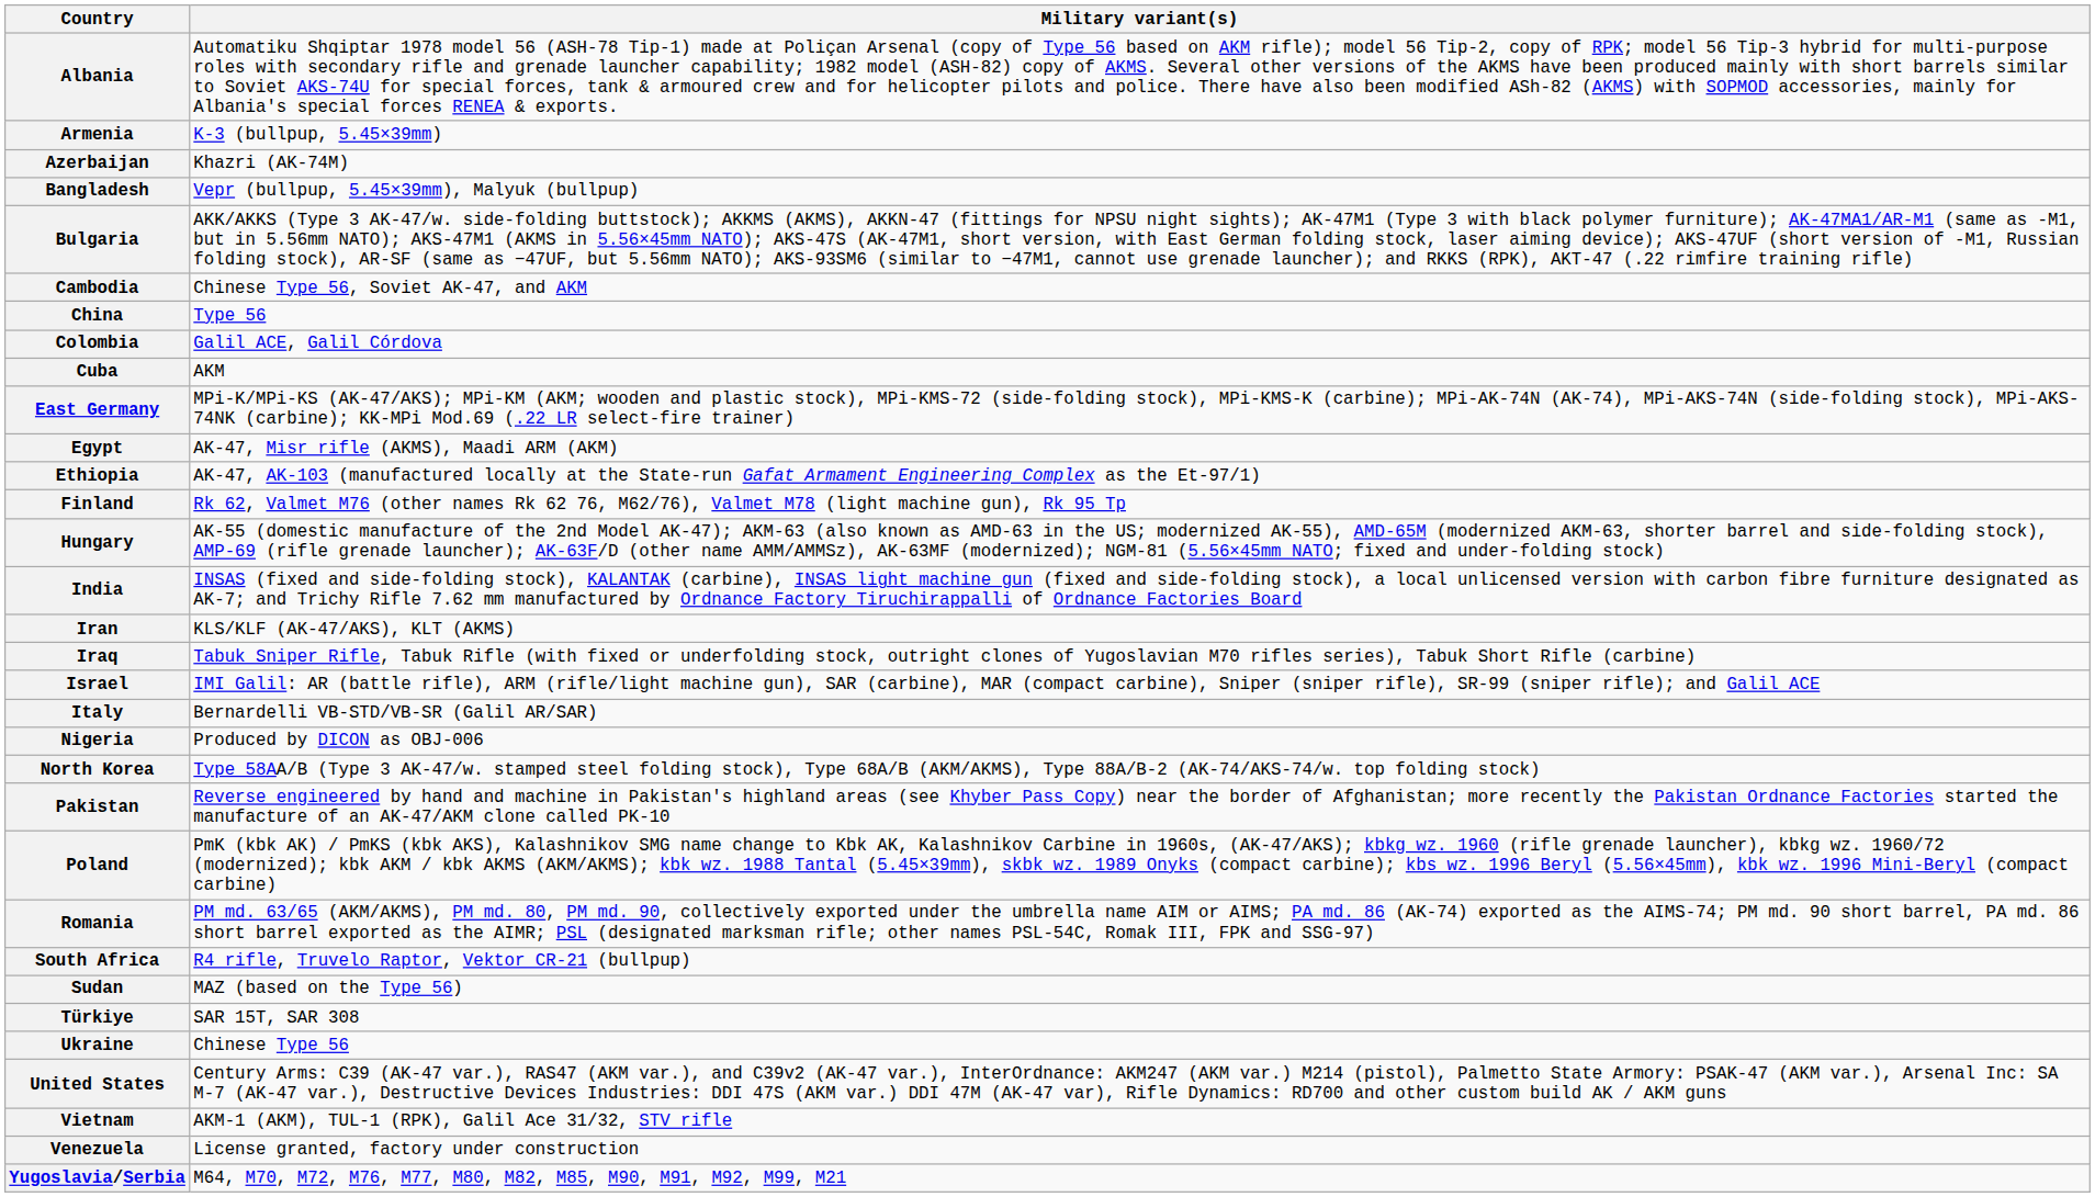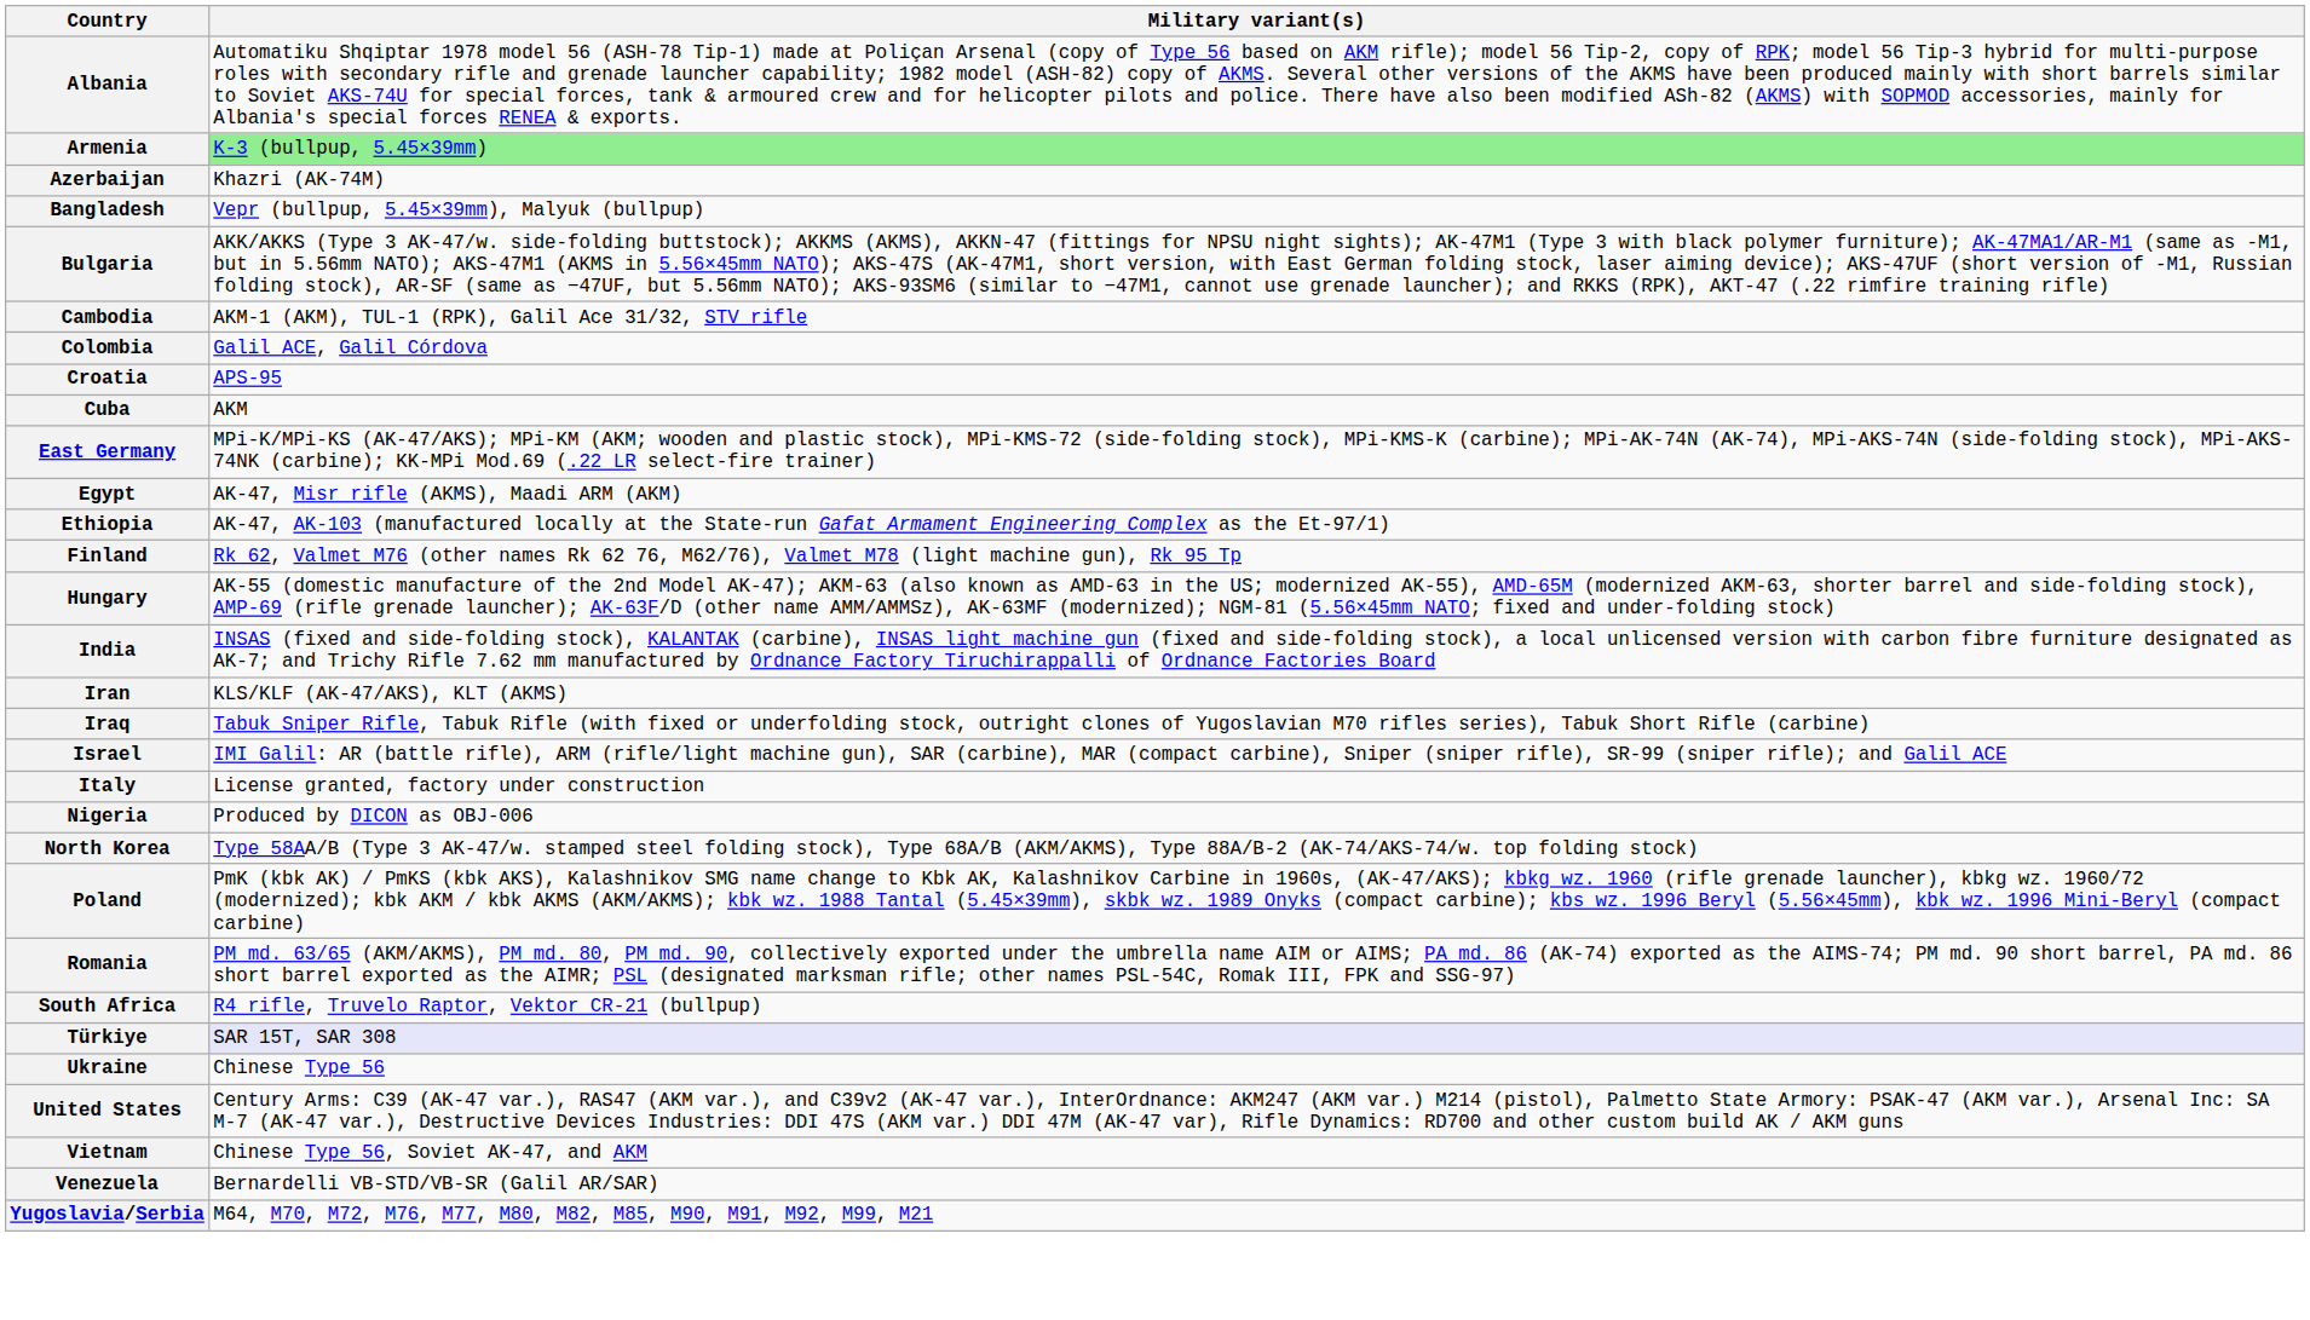 <table class="wikitable" style="text-align:left;">
 <tr>
 <th>Country</th>
 <th>Military variant(s)</th>
 </tr>
 <tr>
 <th>Albania</th>
 <td>Automatiku Shqiptar 1978 model 56 (ASH-78 Tip-1) made at Poliçan Arsenal (copy of <a href='#'>Type 56</a> based on <a href='#'>AKM</a> rifle); model 56 Tip-2, copy of <a href='#'>RPK</a>; model 56 Tip-3 hybrid for multi-purpose roles with secondary rifle and grenade launcher capability; 1982 model (ASH-82) copy of <a href='#'>AKMS</a>. Several other versions of the AKMS have been produced mainly with short barrels similar to Soviet <a href='#'>AKS-74U</a> for special forces, tank & armoured crew and for helicopter pilots and police. There have also been modified ASh-82 (<a href='#'>AKMS</a>) with <a href='#'>SOPMOD</a> accessories, mainly for Albania's special forces <a href='#'>RENEA</a> & exports.</td>
 </tr>
 <tr>
 <th>Armenia</th>
-<td><a href='#'>K-3</a> (bullpup, <a href='#'>5.45×39mm</a>)</td>
+<td style="background: lightgreen;"><a href='#'>K-3</a> (bullpup, <a href='#'>5.45×39mm</a>)</td>
 </tr>
 <tr>
 <th>Azerbaijan</th>
 <td>Khazri (AK-74M)</td>
 </tr>
 <tr>
 <th>Bangladesh</th>
 <td><a href='#'>Vepr</a> (bullpup, <a href='#'>5.45×39mm</a>), Malyuk (bullpup)</td>
 </tr>
 <tr>
 <th>Bulgaria</th>
 <td>AKK/AKKS (Type 3 AK-47/w. side-folding buttstock); AKKMS (AKMS), AKKN-47 (fittings for NPSU night sights); AK-47M1 (Type 3 with black polymer furniture); <a href='#'>AK-47MA1/AR-M1</a> (same as -M1, but in 5.56mm NATO); AKS-47M1 (AKMS in <a href='#'>5.56×45mm NATO</a>); AKS-47S (AK-47M1, short version, with East German folding stock, laser aiming device); AKS-47UF (short version of -M1, Russian folding stock), AR-SF (same as −47UF, but 5.56mm NATO); AKS-93SM6 (similar to −47M1, cannot use grenade launcher); and RKKS (RPK), AKT-47 (.22 rimfire training rifle)</td>
 </tr>
 <tr>
 <th>Cambodia</th>
-<td>Chinese <a href='#'>Type 56</a>, Soviet AK-47, and <a href='#'>AKM</a></td>
-</tr>
-<tr>
-<th>China</th>
-<td><a href='#'>Type 56</a></td>
+<td>AKM-1 (AKM), TUL-1 (RPK), Galil Ace 31/32, <a href='#'>STV rifle</a></td>
 </tr>
 <tr>
 <th>Colombia</th>
 <td><a href='#'>Galil ACE</a>, <a href='#'>Galil Córdova</a></td>
+</tr>
+<tr>
+<th>Croatia</th>
+<td><a href='#'>APS-95</a></td>
 </tr>
 <tr>
 <th>Cuba</th>
 <td>AKM</td>
 </tr>
 <tr>
 <th><a href='#'>East Germany</a></th>
 <td>MPi-K/MPi-KS (AK-47/AKS); MPi-KM (AKM; wooden and plastic stock), MPi-KMS-72 (side-folding stock), MPi-KMS-K (carbine); MPi-AK-74N (AK-74), MPi-AKS-74N (side-folding stock), MPi-AKS-74NK (carbine); KK-MPi Mod.69 (<a href='#'>.22 LR</a> select-fire trainer)</td>
 </tr>
 <tr>
 <th>Egypt</th>
 <td>AK-47, <a href='#'>Misr rifle</a> (AKMS), Maadi ARM (AKM)</td>
 </tr>
 <tr>
 <th>Ethiopia</th>
 <td>AK-47, <a href='#'>AK-103</a> (manufactured locally at the State-run <em><a href='#'>Gafat Armament Engineering Complex</a></em> as the Et-97/1)</td>
 </tr>
 <tr>
 <th>Finland</th>
 <td><a href='#'>Rk 62</a>, <a href='#'>Valmet M76</a> (other names Rk 62 76, M62/76), <a href='#'>Valmet M78</a> (light machine gun), <a href='#'>Rk 95 Tp</a></td>
 </tr>
 <tr>
 <th>Hungary</th>
 <td>AK-55 (domestic manufacture of the 2nd Model AK-47); AKM-63 (also known as AMD-63 in the US; modernized AK-55), <a href='#'>AMD-65M</a> (modernized AKM-63, shorter barrel and side-folding stock), <a href='#'>AMP-69</a> (rifle grenade launcher); <a href='#'>AK-63F</a>/D (other name AMM/AMMSz), AK-63MF (modernized); NGM-81 (<a href='#'>5.56×45mm NATO</a>; fixed and under-folding stock)</td>
 </tr>
 <tr>
 <th>India</th>
 <td><a href='#'>INSAS</a> (fixed and side-folding stock), <a href='#'>KALANTAK</a> (carbine), <a href='#'>INSAS light machine gun</a> (fixed and side-folding stock), a local unlicensed version with carbon fibre furniture designated as AK-7; and Trichy Rifle 7.62 mm manufactured by <a href='#'>Ordnance Factory Tiruchirappalli</a> of <a href='#'>Ordnance Factories Board</a></td>
 </tr>
 <tr>
 <th>Iran</th>
 <td>KLS/KLF (AK-47/AKS), KLT (AKMS)</td>
 </tr>
 <tr>
 <th>Iraq</th>
 <td><a href='#'>Tabuk Sniper Rifle</a>, Tabuk Rifle (with fixed or underfolding stock, outright clones of Yugoslavian M70 rifles series), Tabuk Short Rifle (carbine)</td>
 </tr>
 <tr>
 <th>Israel</th>
 <td><a href='#'>IMI Galil</a>: AR (battle rifle), ARM (rifle/light machine gun), SAR (carbine), MAR (compact carbine), Sniper (sniper rifle), SR-99 (sniper rifle); and <a href='#'>Galil ACE</a></td>
 </tr>
 <tr>
 <th>Italy</th>
-<td>Bernardelli VB-STD/VB-SR (Galil AR/SAR)</td>
+<td>License granted, factory under construction</td>
 </tr>
 <tr>
 <th>Nigeria</th>
 <td>Produced by <a href='#'>DICON</a> as OBJ-006</td>
 </tr>
 <tr>
 <th>North Korea</th>
 <td><a href='#'>Type 58A</a>A/B (Type 3 AK-47/w. stamped steel folding stock), Type 68A/B (AKM/AKMS), Type 88A/B-2 (AK-74/AKS-74/w. top folding stock)</td>
-</tr>
-<tr>
-<th>Pakistan</th>
-<td><a href='#'>Reverse engineered</a> by hand and machine in Pakistan's highland areas (see <a href='#'>Khyber Pass Copy</a>) near the border of Afghanistan; more recently the <a href='#'>Pakistan Ordnance Factories</a> started the manufacture of an AK-47/AKM clone called PK-10</td>
 </tr>
 <tr>
 <th>Poland</th>
 <td>PmK (kbk AK) / PmKS (kbk AKS), Kalashnikov SMG name change to Kbk AK, Kalashnikov Carbine in 1960s, (AK-47/AKS); <a href='#'>kbkg wz. 1960</a> (rifle grenade launcher), kbkg wz. 1960/72 (modernized); kbk AKM / kbk AKMS (AKM/AKMS); <a href='#'>kbk wz. 1988 Tantal</a> (<a href='#'>5.45×39mm</a>), <a href='#'>skbk wz. 1989 Onyks</a> (compact carbine); <a href='#'>kbs wz. 1996 Beryl</a> (<a href='#'>5.56×45mm</a>), <a href='#'>kbk wz. 1996 Mini-Beryl</a> (compact carbine)</td>
 </tr>
 <tr>
 <th>Romania</th>
 <td><a href='#'>PM md. 63/65</a> (AKM/AKMS), <a href='#'>PM md. 80</a>, <a href='#'>PM md. 90</a>, collectively exported under the umbrella name AIM or AIMS; <a href='#'>PA md. 86</a> (AK-74) exported as the AIMS-74; PM md. 90 short barrel, PA md. 86 short barrel exported as the AIMR; <a href='#'>PSL</a> (designated marksman rifle; other names PSL-54C, Romak III, FPK and SSG-97)</td>
 </tr>
 <tr>
 <th>South Africa</th>
 <td><a href='#'>R4 rifle</a>, <a href='#'>Truvelo Raptor</a>, <a href='#'>Vektor CR-21</a> (bullpup)</td>
 </tr>
 <tr>
-<th>Sudan</th>
-<td>MAZ (based on the <a href='#'>Type 56</a>)</td>
-</tr>
-<tr>
 <th>Türkiye</th>
-<td>SAR 15T, SAR 308</td>
+<td style="background: lavender;">SAR 15T, SAR 308</td>
 </tr>
 <tr>
 <th>Ukraine</th>
 <td>Chinese <a href='#'>Type 56</a></td>
 </tr>
 <tr>
 <th>United States</th>
 <td>Century Arms: C39 (AK-47 var.), RAS47 (AKM var.), and C39v2 (AK-47 var.), InterOrdnance: AKM247 (AKM var.) M214 (pistol), Palmetto State Armory: PSAK-47 (AKM var.), Arsenal Inc: SA M-7 (AK-47 var.), Destructive Devices Industries: DDI 47S (AKM var.) DDI 47M (AK-47 var), Rifle Dynamics: RD700 and other custom build AK / AKM guns</td>
 </tr>
 <tr>
 <th>Vietnam</th>
-<td>AKM-1 (AKM), TUL-1 (RPK), Galil Ace 31/32, <a href='#'>STV rifle</a></td>
+<td>Chinese <a href='#'>Type 56</a>, Soviet AK-47, and <a href='#'>AKM</a></td>
 </tr>
 <tr>
 <th>Venezuela</th>
-<td>License granted, factory under construction</td>
+<td>Bernardelli VB-STD/VB-SR (Galil AR/SAR)</td>
 </tr>
 <tr>
 <th><a href='#'>Yugoslavia</a>/<a href='#'>Serbia</a></th>
 <td>M64, <a href='#'>M70</a>, <a href='#'>M72</a>, <a href='#'>M76</a>, <a href='#'>M77</a>, <a href='#'>M80</a>, <a href='#'>M82</a>, <a href='#'>M85</a>, <a href='#'>M90</a>, <a href='#'>M91</a>, <a href='#'>M92</a>, <a href='#'>M99</a>, <a href='#'>M21</a></td>
 </tr>
 </table>
